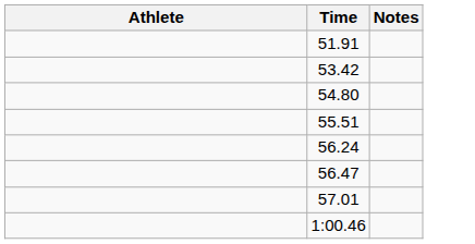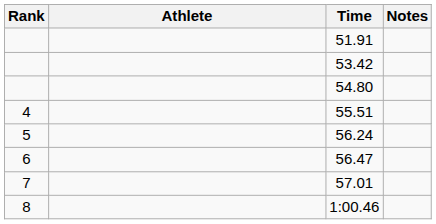 <table class="wikitable" style="text-align:center">
 <tr>
+<th>Rank</th>
 <th Style="width:18em">Athlete</th>
 <th>Time</th>
 <th>Notes</th>
 </tr>
 <tr>
+<td></td>
 <td style="text-align:left"></td>
 <td>51.91</td>
 <td></td>
 </tr>
 <tr>
+<td></td>
 <td style="text-align:left"></td>
 <td>53.42</td>
 <td></td>
 </tr>
 <tr>
+<td></td>
 <td style="text-align:left"></td>
 <td>54.80</td>
 <td></td>
 </tr>
 <tr>
+<td>4</td>
 <td style="text-align:left"></td>
 <td>55.51</td>
 <td></td>
 </tr>
 <tr>
+<td>5</td>
 <td style="text-align:left"></td>
 <td>56.24</td>
 <td></td>
 </tr>
 <tr>
+<td>6</td>
 <td style="text-align:left"></td>
 <td>56.47</td>
 <td></td>
 </tr>
 <tr>
+<td>7</td>
 <td style="text-align:left"></td>
 <td>57.01</td>
 <td></td>
 </tr>
 <tr>
+<td>8</td>
 <td style="text-align:left"></td>
 <td>1:00.46</td>
 <td></td>
 </tr>
 </table>
